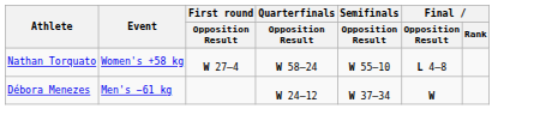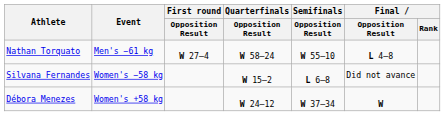 <table class="wikitable" style="font-size:90%;">
 <tr>
 <th rowspan=2>Athlete</th>
 <th rowspan=2>Event</th>
 <th>First round</th>
 <th>Quarterfinals</th>
 <th>Semifinals</th>
 <th colspan="2">Final / </th>
 </tr>
 <tr style="font-size:95%">
 <th>Opposition<br>Result</th>
 <th>Opposition<br>Result</th>
 <th>Opposition<br>Result</th>
 <th>Opposition<br>Result</th>
 <th>Rank</th>
 </tr>
 <tr align=center>
 <td align=left><a href='#'>Nathan Torquato</a></td>
-<td align=left><a href='#'>Women's +58 kg</a></td>
+<td align=left><a href='#'>Men's −61 kg</a></td>
 <td> <br> <strong>W</strong> 27–4</td>
 <td> <br> <strong>W</strong> 58–24</td>
 <td> <br> <strong>W</strong> 55–10</td>
 <td> <br> <strong>L</strong> 4–8</td>
 <td></td>
 </tr>
 <tr align=center>
+<td align=left><a href='#'>Silvana Fernandes</a></td>
+<td align=left><a href='#'>Women's −58 kg</a></td>
+<td></td>
+<td> <br> <strong>W</strong> 15–2</td>
+<td> <br> <strong>L</strong> 6–8</td>
+<td>Did not avance</td>
+<td></td>
+</tr>
+<tr align=center>
 <td align=left><a href='#'>Débora Menezes</a></td>
-<td align=left><a href='#'>Men's −61 kg</a></td>
+<td align=left><a href='#'>Women's +58 kg</a></td>
 <td></td>
 <td> <br> <strong>W</strong> 24–12</td>
 <td> <br> <strong>W</strong> 37–34</td>
 <td> <br> <strong>W</strong> </td>
 <td></td>
 </tr>
 </table>
